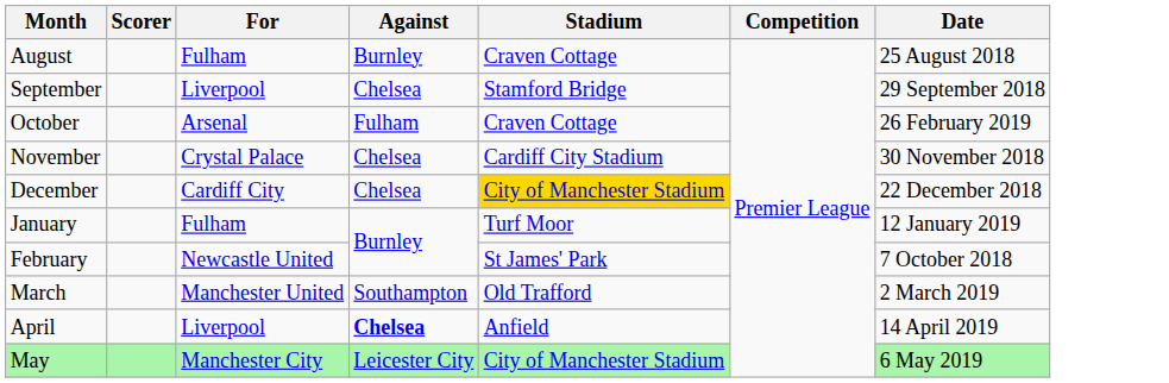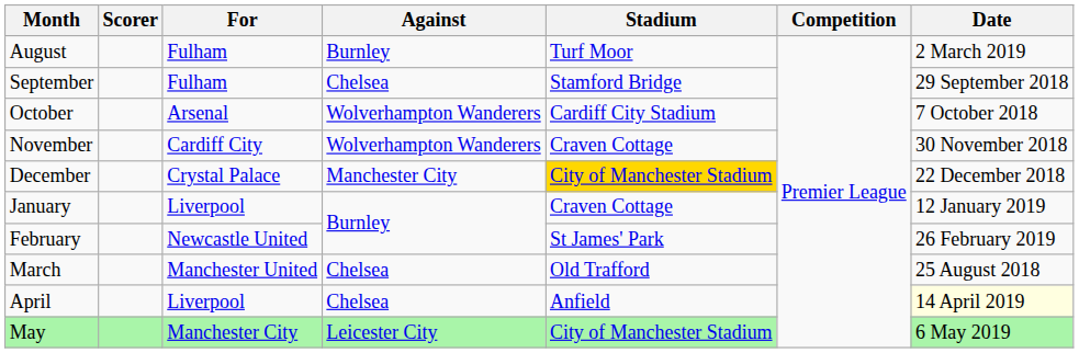 <table class="wikitable">
 <tr>
 <th>Month</th>
 <th>Scorer</th>
 <th>For</th>
 <th>Against</th>
 <th>Stadium</th>
 <th>Competition</th>
 <th>Date</th>
 </tr>
 <tr>
 <td>August</td>
 <td> </td>
 <td><a href='#'>Fulham</a></td>
 <td><a href='#'>Burnley</a></td>
-<td><a href='#'>Craven Cottage</a></td>
+<td><a href='#'>Turf Moor</a></td>
 <td rowspan=10><a href='#'>Premier League</a></td>
-<td>25 August 2018</td>
+<td>2 March 2019</td>
 </tr>
 <tr>
 <td>September</td>
 <td> </td>
-<td><a href='#'>Liverpool</a></td>
+<td><a href='#'>Fulham</a></td>
 <td><a href='#'>Chelsea</a></td>
 <td><a href='#'>Stamford Bridge</a></td>
 <td>29 September 2018</td>
 </tr>
 <tr>
 <td>October</td>
 <td> </td>
 <td><a href='#'>Arsenal</a></td>
-<td><a href='#'>Fulham</a></td>
-<td><a href='#'>Craven Cottage</a></td>
-<td>26 February 2019</td>
+<td><a href='#'>Wolverhampton Wanderers</a></td>
+<td><a href='#'>Cardiff City Stadium</a></td>
+<td>7 October 2018</td>
 </tr>
 <tr>
 <td>November</td>
 <td> </td>
-<td><a href='#'>Crystal Palace</a></td>
-<td><a href='#'>Chelsea</a></td>
-<td><a href='#'>Cardiff City Stadium</a></td>
+<td><a href='#'>Cardiff City</a></td>
+<td><a href='#'>Wolverhampton Wanderers</a></td>
+<td><a href='#'>Craven Cottage</a></td>
 <td>30 November 2018</td>
 </tr>
 <tr>
 <td>December</td>
 <td> </td>
-<td><a href='#'>Cardiff City</a></td>
-<td><a href='#'>Chelsea</a></td>
+<td><a href='#'>Crystal Palace</a></td>
+<td><a href='#'>Manchester City</a></td>
 <td style="background: gold;"><a href='#'>City of Manchester Stadium</a></td>
 <td>22 December 2018</td>
 </tr>
 <tr>
 <td>January</td>
 <td> </td>
-<td><a href='#'>Fulham</a></td>
+<td><a href='#'>Liverpool</a></td>
 <td rowspan=2><a href='#'>Burnley</a></td>
-<td><a href='#'>Turf Moor</a></td>
+<td><a href='#'>Craven Cottage</a></td>
 <td>12 January 2019</td>
 </tr>
 <tr>
 <td>February</td>
 <td> </td>
 <td><a href='#'>Newcastle United</a></td>
 <td><a href='#'>St James' Park</a></td>
-<td>7 October 2018</td>
+<td>26 February 2019</td>
 </tr>
 <tr>
 <td>March</td>
 <td> </td>
 <td><a href='#'>Manchester United</a></td>
-<td><a href='#'>Southampton</a></td>
+<td><a href='#'>Chelsea</a></td>
 <td><a href='#'>Old Trafford</a></td>
-<td>2 March 2019</td>
+<td>25 August 2018</td>
 </tr>
 <tr>
 <td>April</td>
 <td> </td>
 <td><a href='#'>Liverpool</a></td>
-<td><strong><a href='#'>Chelsea</a></strong></td>
+<td><a href='#'>Chelsea</a></td>
 <td><a href='#'>Anfield</a></td>
-<td>14 April 2019</td>
+<td style="background: lightyellow;">14 April 2019</td>
 </tr>
 <tr>
 <td bgcolor=#A9F5A9>May</td>
 <td bgcolor=#A9F5A9> </td>
 <td bgcolor=#A9F5A9><a href='#'>Manchester City</a></td>
 <td bgcolor=#A9F5A9><a href='#'>Leicester City</a></td>
 <td bgcolor=#A9F5A9><a href='#'>City of Manchester Stadium</a></td>
 <td bgcolor=#A9F5A9>6 May 2019</td>
 </tr>
 </table>
